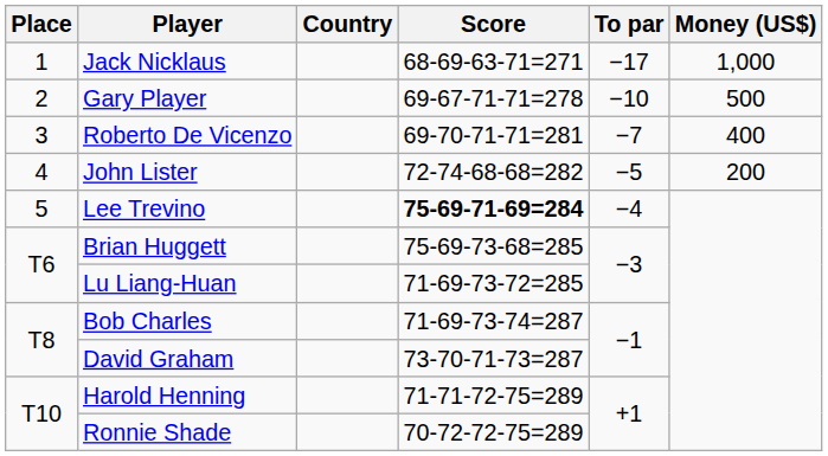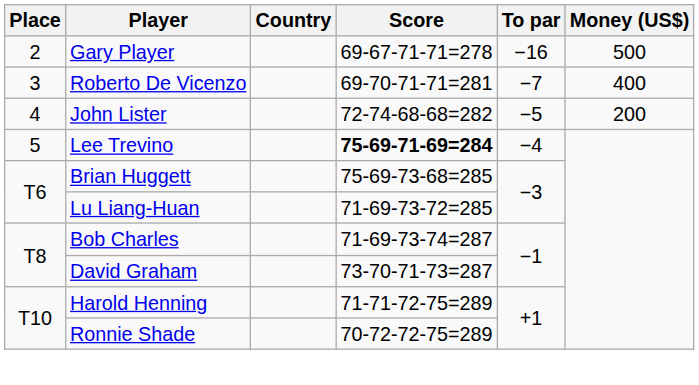 <table class="wikitable" style="font-size:95%;">
 <tr>
 <th>Place</th>
 <th>Player</th>
 <th>Country</th>
 <th>Score</th>
 <th>To par</th>
 <th>Money (US$)</th>
 </tr>
 <tr>
-<td align=center>1</td>
-<td><a href='#'>Jack Nicklaus</a></td>
-<td></td>
-<td>68-69-63-71=271</td>
-<td align=center>−17</td>
-<td align=center>1,000</td>
-</tr>
-<tr>
 <td align=center>2</td>
 <td><a href='#'>Gary Player</a></td>
 <td></td>
 <td>69-67-71-71=278</td>
-<td align=center>−10</td>
+<td align=center>−16</td>
 <td align=center>500</td>
 </tr>
 <tr>
 <td align=center>3</td>
 <td><a href='#'>Roberto De Vicenzo</a></td>
 <td></td>
 <td>69-70-71-71=281</td>
 <td align=center>−7</td>
 <td align=center>400</td>
 </tr>
 <tr>
 <td align=center>4</td>
 <td><a href='#'>John Lister</a></td>
 <td></td>
 <td>72-74-68-68=282</td>
 <td align=center>−5</td>
 <td align=center>200</td>
 </tr>
 <tr>
 <td align=center>5</td>
 <td><a href='#'>Lee Trevino</a></td>
 <td></td>
 <td><strong>75-69-71-69=284</strong></td>
 <td align=center>−4</td>
 <td rowspan=7></td>
 </tr>
 <tr>
 <td rowspan=2 align=center>T6</td>
 <td><a href='#'>Brian Huggett</a></td>
 <td></td>
 <td>75-69-73-68=285</td>
 <td rowspan=2 align=center>−3</td>
 </tr>
 <tr>
 <td><a href='#'>Lu Liang-Huan</a></td>
 <td></td>
 <td>71-69-73-72=285</td>
 </tr>
 <tr>
 <td rowspan=2 align=center>T8</td>
 <td><a href='#'>Bob Charles</a></td>
 <td></td>
 <td>71-69-73-74=287</td>
 <td rowspan=2 align=center>−1</td>
 </tr>
 <tr>
 <td><a href='#'>David Graham</a></td>
 <td></td>
 <td>73-70-71-73=287</td>
 </tr>
 <tr>
 <td rowspan=2 align=center>T10</td>
 <td><a href='#'>Harold Henning</a></td>
 <td></td>
 <td>71-71-72-75=289</td>
 <td rowspan=2 align=center>+1</td>
 </tr>
 <tr>
 <td><a href='#'>Ronnie Shade</a></td>
 <td></td>
 <td>70-72-72-75=289</td>
 </tr>
 </table>
